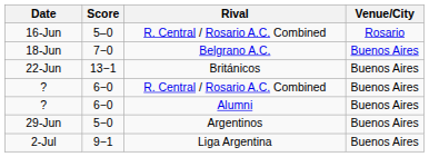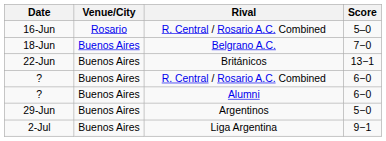 <table class="wikitable" style="text-align:center">
 <tr>
 <th width=100px>Date</th>
+<th width=100px>Venue/City</th>
+<th width=300px>Rival</th>
 <th width=50px>Score</th>
-<th width=300px>Rival</th>
-<th width=100px>Venue/City</th>
 </tr>
 <tr>
 <td>16-Jun</td>
+<td><a href='#'>Rosario</a></td>
+<td><a href='#'>R. Central</a> / <a href='#'>Rosario A.C.</a> Combined</td>
 <td>5–0</td>
-<td><a href='#'>R. Central</a> / <a href='#'>Rosario A.C.</a> Combined</td>
-<td><a href='#'>Rosario</a></td>
 </tr>
 <tr>
 <td>18-Jun</td>
+<td><a href='#'>Buenos Aires</a></td>
+<td><a href='#'>Belgrano A.C.</a></td>
 <td>7−0</td>
-<td><a href='#'>Belgrano A.C.</a></td>
-<td><a href='#'>Buenos Aires</a></td>
 </tr>
 <tr>
 <td>22-Jun</td>
+<td>Buenos Aires</td>
+<td>Británicos </td>
 <td>13−1</td>
-<td>Británicos </td>
-<td>Buenos Aires</td>
 </tr>
 <tr>
 <td>?</td>
+<td>Buenos Aires</td>
+<td><a href='#'>R. Central</a> / <a href='#'>Rosario A.C.</a> Combined</td>
 <td>6−0</td>
-<td><a href='#'>R. Central</a> / <a href='#'>Rosario A.C.</a> Combined</td>
-<td>Buenos Aires</td>
 </tr>
 <tr>
 <td>?</td>
+<td>Buenos Aires</td>
+<td><a href='#'>Alumni</a></td>
 <td>6−0</td>
-<td><a href='#'>Alumni</a></td>
-<td>Buenos Aires</td>
 </tr>
 <tr>
 <td>29-Jun</td>
+<td>Buenos Aires</td>
+<td>Argentinos  </td>
 <td>5−0</td>
-<td>Argentinos  </td>
-<td>Buenos Aires</td>
 </tr>
 <tr>
 <td>2-Jul</td>
+<td>Buenos Aires</td>
+<td>Liga Argentina </td>
 <td>9−1</td>
-<td>Liga Argentina </td>
-<td>Buenos Aires</td>
 </tr>
 </table>
